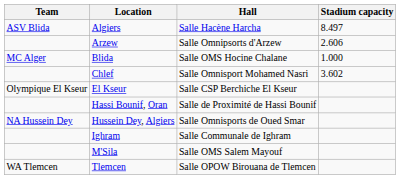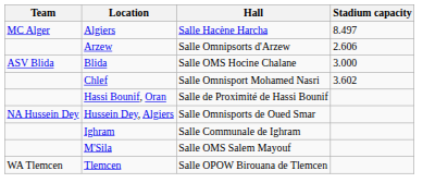 <table class="wikitable sortable" style="text-align: left;">
 <tr>
 <th>Team</th>
 <th>Location</th>
 <th>Hall</th>
 <th>Stadium capacity</th>
 </tr>
 <tr>
-<td><a href='#'>ASV Blida</a></td>
+<td><a href='#'>MC Alger</a></td>
 <td><a href='#'>Algiers</a></td>
 <td><a href='#'>Salle Hacène Harcha</a></td>
 <td>8.497</td>
 </tr>
 <tr>
 <td></td>
 <td><a href='#'>Arzew</a></td>
 <td>Salle Omnipsorts d'Arzew</td>
 <td>2.606</td>
 </tr>
 <tr>
-<td><a href='#'>MC Alger</a></td>
+<td><a href='#'>ASV Blida</a></td>
 <td><a href='#'>Blida</a></td>
 <td>Salle OMS Hocine Chalane</td>
-<td>1.000</td>
+<td>3.000</td>
 </tr>
 <tr>
 <td></td>
 <td><a href='#'>Chlef</a></td>
 <td>Salle Omnisport Mohamed Nasri</td>
 <td>3.602</td>
-</tr>
-<tr>
-<td>Olympique El Kseur</td>
-<td><a href='#'>El Kseur</a></td>
-<td>Salle CSP Berchiche El Kseur</td>
-<td></td>
 </tr>
 <tr>
 <td></td>
 <td><a href='#'>Hassi Bounif</a>, <a href='#'>Oran</a></td>
 <td>Salle de Proximité de Hassi Bounif</td>
 <td></td>
 </tr>
 <tr>
 <td><a href='#'>NA Hussein Dey</a></td>
 <td><a href='#'>Hussein Dey</a>, <a href='#'>Algiers</a></td>
 <td>Salle Omnisports de Oued Smar</td>
 <td></td>
 </tr>
 <tr>
 <td></td>
 <td><a href='#'>Ighram</a></td>
 <td>Salle Communale de Ighram</td>
 <td></td>
 </tr>
 <tr>
 <td></td>
 <td><a href='#'>M'Sila</a></td>
 <td>Salle OMS Salem Mayouf</td>
 <td></td>
 </tr>
 <tr>
 <td>WA Tlemcen</td>
 <td><a href='#'>Tlemcen</a></td>
 <td>Salle OPOW Birouana de Tlemcen</td>
 <td></td>
 </tr>
 </table>
